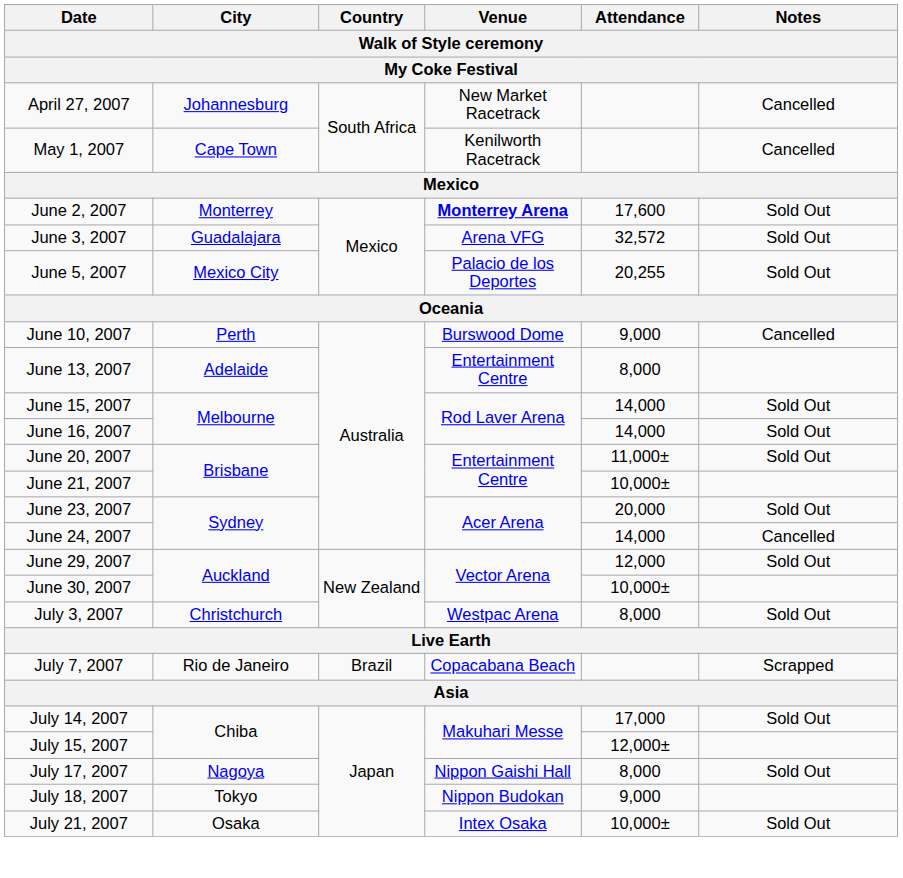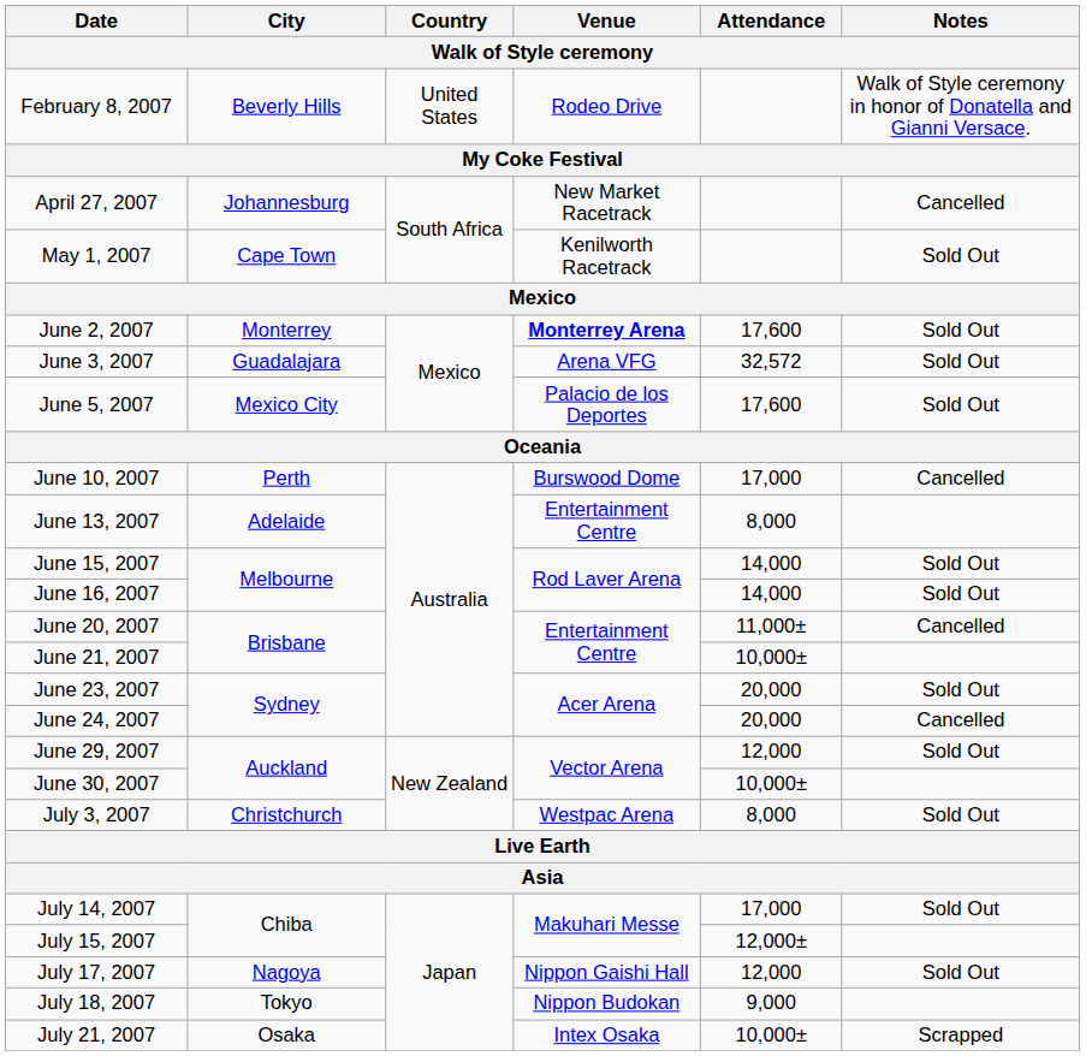 <table class="wikitable" style="text-align:center;">
 <tr>
 <th style="width:150px;">Date</th>
 <th style="width:160px;">City</th>
 <th style="width:100px;">Country</th>
 <th style="width:150px;">Venue</th>
 <th style="width:110px;">Attendance</th>
 <th style="width:200px;">Notes</th>
 </tr>
 <tr>
 <th colspan="6">Walk of Style ceremony</th>
+</tr>
+<tr>
+<td>February 8, 2007</td>
+<td><a href='#'>Beverly Hills</a></td>
+<td>United States</td>
+<td><a href='#'>Rodeo Drive</a></td>
+<td></td>
+<td>Walk of Style ceremony in honor of <a href='#'>Donatella</a> and <a href='#'>Gianni Versace</a>.</td>
 </tr>
 <tr>
 <th colspan="6">My Coke Festival</th>
 </tr>
 <tr>
 <td>April 27, 2007</td>
 <td><a href='#'>Johannesburg</a></td>
 <td rowspan="2">South Africa</td>
 <td>New Market Racetrack</td>
 <td></td>
 <td>Cancelled</td>
 </tr>
 <tr>
 <td>May 1, 2007</td>
 <td><a href='#'>Cape Town</a></td>
 <td>Kenilworth Racetrack</td>
 <td></td>
-<td>Cancelled</td>
+<td>Sold Out</td>
 </tr>
 <tr>
 <th colspan="6">Mexico</th>
 </tr>
 <tr>
 <td>June 2, 2007</td>
 <td><a href='#'>Monterrey</a></td>
 <td rowspan="3">Mexico</td>
 <td><strong><a href='#'>Monterrey Arena</a></strong></td>
 <td>17,600</td>
 <td>Sold Out</td>
 </tr>
 <tr>
 <td>June 3, 2007</td>
 <td><a href='#'>Guadalajara</a></td>
 <td><a href='#'>Arena VFG</a></td>
 <td>32,572</td>
 <td>Sold Out</td>
 </tr>
 <tr>
 <td>June 5, 2007</td>
 <td><a href='#'>Mexico City</a></td>
 <td><a href='#'>Palacio de los Deportes</a></td>
-<td>20,255</td>
+<td>17,600</td>
 <td>Sold Out</td>
 </tr>
 <tr>
 <th colspan="6">Oceania</th>
 </tr>
 <tr>
 <td>June 10, 2007</td>
 <td><a href='#'>Perth</a></td>
 <td rowspan="8">Australia</td>
 <td><a href='#'>Burswood Dome</a></td>
-<td>9,000</td>
+<td>17,000</td>
 <td>Cancelled</td>
 </tr>
 <tr>
 <td>June 13, 2007</td>
 <td><a href='#'>Adelaide</a></td>
 <td><a href='#'>Entertainment Centre</a></td>
 <td>8,000</td>
 <td></td>
 </tr>
 <tr>
 <td>June 15, 2007</td>
 <td rowspan="2"><a href='#'>Melbourne</a></td>
 <td rowspan="2"><a href='#'>Rod Laver Arena</a></td>
 <td>14,000</td>
 <td>Sold Out</td>
 </tr>
 <tr>
 <td>June 16, 2007</td>
 <td>14,000</td>
 <td>Sold Out</td>
 </tr>
 <tr>
 <td>June 20, 2007</td>
 <td rowspan="2"><a href='#'>Brisbane</a></td>
 <td rowspan="2"><a href='#'>Entertainment Centre</a></td>
 <td>11,000±</td>
-<td>Sold Out</td>
+<td>Cancelled</td>
 </tr>
 <tr>
 <td>June 21, 2007</td>
 <td>10,000±</td>
 <td></td>
 </tr>
 <tr>
 <td>June 23, 2007</td>
 <td rowspan="2"><a href='#'>Sydney</a></td>
 <td rowspan="2"><a href='#'>Acer Arena</a></td>
 <td>20,000</td>
 <td>Sold Out</td>
 </tr>
 <tr>
 <td>June 24, 2007</td>
-<td>14,000</td>
+<td>20,000</td>
 <td>Cancelled</td>
 </tr>
 <tr>
 <td>June 29, 2007</td>
 <td rowspan="2"><a href='#'>Auckland</a></td>
 <td rowspan="3">New Zealand</td>
 <td rowspan="2"><a href='#'>Vector Arena</a></td>
 <td>12,000</td>
 <td>Sold Out</td>
 </tr>
 <tr>
 <td>June 30, 2007</td>
 <td>10,000±</td>
 <td></td>
 </tr>
 <tr>
 <td>July 3, 2007</td>
 <td><a href='#'>Christchurch</a></td>
 <td><a href='#'>Westpac Arena</a></td>
 <td>8,000</td>
 <td>Sold Out</td>
 </tr>
 <tr>
 <th colspan="6">Live Earth</th>
 </tr>
 <tr>
-<td>July 7, 2007</td>
-<td>Rio de Janeiro</td>
-<td>Brazil</td>
-<td><a href='#'>Copacabana Beach</a></td>
-<td></td>
-<td>Scrapped</td>
-</tr>
-<tr>
 <th colspan="6">Asia</th>
 </tr>
 <tr>
 <td>July 14, 2007</td>
 <td rowspan="2">Chiba</td>
 <td rowspan="5">Japan</td>
 <td rowspan="2"><a href='#'>Makuhari Messe</a></td>
 <td>17,000</td>
 <td>Sold Out</td>
 </tr>
 <tr>
 <td>July 15, 2007</td>
 <td>12,000±</td>
 <td></td>
 </tr>
 <tr>
 <td>July 17, 2007</td>
 <td><a href='#'>Nagoya</a></td>
 <td><a href='#'>Nippon Gaishi Hall</a></td>
-<td>8,000</td>
+<td>12,000</td>
 <td>Sold Out</td>
 </tr>
 <tr>
 <td>July 18, 2007</td>
 <td>Tokyo</td>
 <td><a href='#'>Nippon Budokan</a></td>
 <td>9,000</td>
 <td></td>
 </tr>
 <tr>
 <td>July 21, 2007</td>
 <td>Osaka</td>
 <td><a href='#'>Intex Osaka</a></td>
 <td>10,000±</td>
-<td>Sold Out</td>
+<td>Scrapped</td>
 </tr>
 </table>
